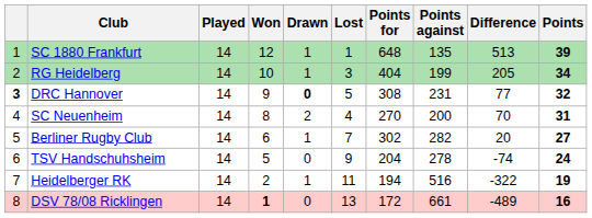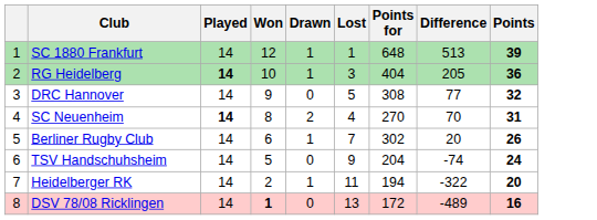 <table class="wikitable" style="text-align: center;">
 <tr>
 <th bgcolor="#efefef" width="20"></th>
 <th bgcolor="#efefef" width="195">Club</th>
 <th bgcolor="#efefef" width="20">Played</th>
 <th bgcolor="#efefef" width="20">Won</th>
 <th bgcolor="#efefef" width="20">Drawn</th>
 <th bgcolor="#efefef" width="20">Lost</th>
 <th bgcolor="#efefef" width="20">Points for</th>
-<th bgcolor="#efefef" width="20">Points against</th>
 <th bgcolor="#efefef" width="20">Difference</th>
 <th bgcolor="#efefef" width="20">Points</th>
 </tr>
 <tr bgcolor=#ACE1AF align=center>
 <td>1</td>
 <td align=left><a href='#'>SC 1880 Frankfurt</a></td>
 <td>14</td>
 <td>12</td>
 <td>1</td>
 <td>1</td>
 <td>648</td>
-<td>135</td>
 <td>513</td>
 <td><strong>39</strong></td>
 </tr>
 <tr bgcolor=#ACE1AF align=center>
 <td>2</td>
 <td align=left><a href='#'>RG Heidelberg</a></td>
-<td>14</td>
+<td><strong>14</strong></td>
 <td>10</td>
 <td>1</td>
 <td>3</td>
 <td>404</td>
-<td>199</td>
 <td>205</td>
-<td><strong>34</strong></td>
+<td><strong>36</strong></td>
 </tr>
 <tr bgcolor=#ffffff align=center>
-<td><strong>3</strong></td>
+<td>3</td>
 <td align=left><a href='#'>DRC Hannover</a></td>
 <td>14</td>
 <td>9</td>
-<td><strong>0</strong></td>
+<td>0</td>
 <td>5</td>
 <td>308</td>
-<td>231</td>
 <td>77</td>
 <td><strong>32</strong></td>
 </tr>
 <tr bgcolor=#ffffff align=center>
 <td>4</td>
 <td align=left><a href='#'>SC Neuenheim</a></td>
-<td>14</td>
+<td><strong>14</strong></td>
 <td>8</td>
 <td>2</td>
 <td>4</td>
 <td>270</td>
-<td>200</td>
 <td>70</td>
 <td><strong>31</strong></td>
 </tr>
 <tr bgcolor=#ffffff align=center>
 <td>5</td>
 <td align=left><a href='#'>Berliner Rugby Club</a></td>
 <td>14</td>
 <td>6</td>
 <td>1</td>
 <td>7</td>
 <td>302</td>
-<td>282</td>
 <td>20</td>
-<td><strong>27</strong></td>
+<td><strong>26</strong></td>
 </tr>
 <tr bgcolor=#ffffff align=center>
 <td>6</td>
 <td align=left><a href='#'>TSV Handschuhsheim</a></td>
 <td>14</td>
 <td>5</td>
 <td>0</td>
 <td>9</td>
 <td>204</td>
-<td>278</td>
 <td>-74</td>
 <td><strong>24</strong></td>
 </tr>
 <tr bgcolor=#ffffff align=center>
 <td>7</td>
 <td align=left><a href='#'>Heidelberger RK</a></td>
 <td>14</td>
 <td>2</td>
 <td>1</td>
 <td>11</td>
 <td>194</td>
-<td>516</td>
 <td>-322</td>
-<td><strong>19</strong></td>
+<td><strong>20</strong></td>
 </tr>
 <tr bgcolor=#ffcccc align=center>
 <td>8</td>
 <td align=left><a href='#'>DSV 78/08 Ricklingen</a></td>
 <td>14</td>
 <td><strong>1</strong></td>
 <td>0</td>
 <td>13</td>
 <td>172</td>
-<td>661</td>
 <td>-489</td>
 <td><strong>16</strong></td>
 </tr>
 </table>
